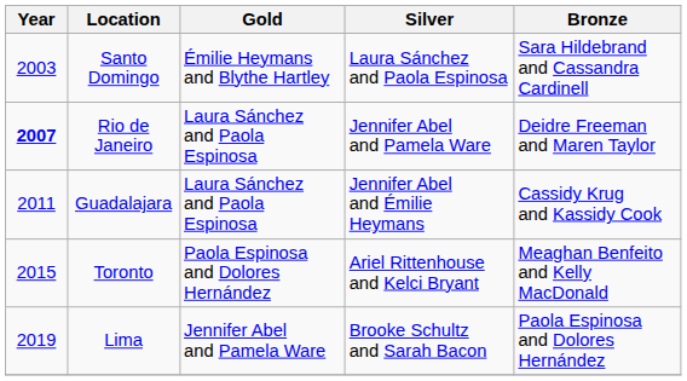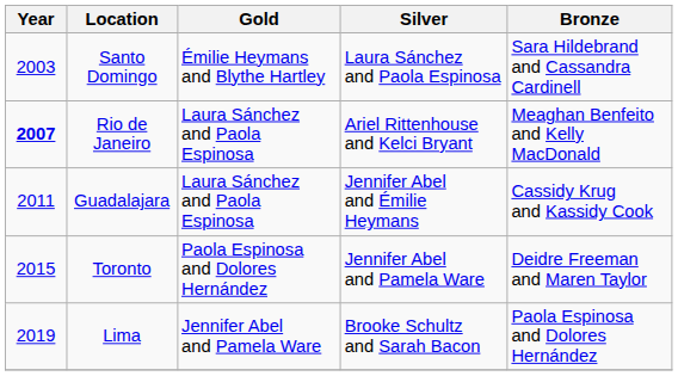 <table class="wikitable">
 <tr>
 <th width="60">Year</th>
 <th width="100">Location</th>
 <th width="200">Gold</th>
 <th width="200">Silver</th>
 <th width="200">Bronze</th>
 </tr>
 <tr>
 <td align="center"><a href='#'>2003</a></td>
 <td align="center"><a href='#'>Santo Domingo</a></td>
 <td> <a href='#'>Émilie Heymans</a><br>and <a href='#'>Blythe Hartley</a></td>
 <td> <a href='#'>Laura Sánchez</a><br>and <a href='#'>Paola Espinosa</a></td>
 <td> <a href='#'>Sara Hildebrand</a><br>and <a href='#'>Cassandra Cardinell</a></td>
 </tr>
 <tr>
 <td align="center"><strong><a href='#'>2007</a></strong></td>
 <td align="center"><a href='#'>Rio de Janeiro</a></td>
 <td> <a href='#'>Laura Sánchez</a><br>and <a href='#'>Paola Espinosa</a></td>
-<td> <a href='#'>Jennifer Abel</a><br>and <a href='#'>Pamela Ware</a></td>
-<td> <a href='#'>Deidre Freeman</a> <br>and <a href='#'>Maren Taylor</a></td>
+<td> <a href='#'>Ariel Rittenhouse</a><br>and <a href='#'>Kelci Bryant</a></td>
+<td> <a href='#'>Meaghan Benfeito</a><br>and <a href='#'>Kelly MacDonald</a></td>
 </tr>
 <tr>
 <td align="center"><a href='#'>2011</a></td>
 <td align="center"><a href='#'>Guadalajara</a></td>
 <td> <a href='#'>Laura Sánchez</a><br>and <a href='#'>Paola Espinosa</a></td>
 <td> <a href='#'>Jennifer Abel</a><br>and <a href='#'>Émilie Heymans</a></td>
 <td> <a href='#'>Cassidy Krug</a><br>and <a href='#'>Kassidy Cook</a></td>
 </tr>
 <tr>
 <td align="center"><a href='#'>2015</a></td>
 <td align="center"><a href='#'>Toronto</a></td>
 <td> <a href='#'>Paola Espinosa</a><br>and <a href='#'>Dolores Hernández</a></td>
-<td> <a href='#'>Ariel Rittenhouse</a><br>and <a href='#'>Kelci Bryant</a></td>
-<td> <a href='#'>Meaghan Benfeito</a><br>and <a href='#'>Kelly MacDonald</a></td>
+<td> <a href='#'>Jennifer Abel</a><br>and <a href='#'>Pamela Ware</a></td>
+<td> <a href='#'>Deidre Freeman</a> <br>and <a href='#'>Maren Taylor</a></td>
 </tr>
 <tr>
 <td align="center"><a href='#'>2019</a></td>
 <td align="center"><a href='#'>Lima</a></td>
 <td> <a href='#'>Jennifer Abel</a><br>and <a href='#'>Pamela Ware</a></td>
 <td> <a href='#'>Brooke Schultz</a><br>and <a href='#'>Sarah Bacon</a></td>
 <td> <a href='#'>Paola Espinosa</a><br>and <a href='#'>Dolores Hernández</a></td>
 </tr>
 <tr>
 </tr>
 </table>
